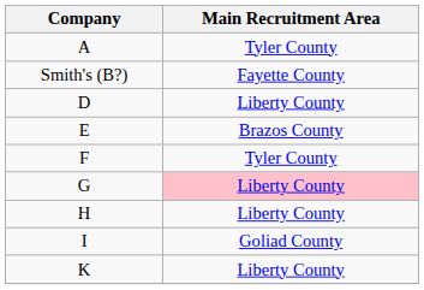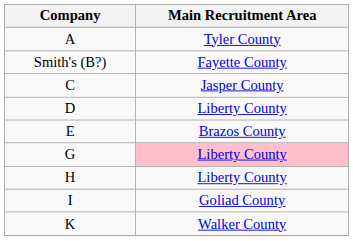 <table class="wikitable" style="text-align:center; width:30%;">
 <tr>
 <th width=10%>Company</th>
 <th width=20%>Main Recruitment Area</th>
 </tr>
 <tr>
 <td rowspan=1>A</td>
 <td><a href='#'>Tyler County</a></td>
 </tr>
 <tr>
 <td rowspan=1>Smith's (B?)</td>
 <td><a href='#'>Fayette County</a></td>
 </tr>
 <tr>
+<td rowspan=1>C</td>
+<td><a href='#'>Jasper County</a></td>
+</tr>
+<tr>
 <td rowspan=1>D</td>
 <td><a href='#'>Liberty County</a></td>
 </tr>
 <tr>
 <td rowspan=1>E</td>
 <td><a href='#'>Brazos County</a></td>
-</tr>
-<tr>
-<td rowspan=1>F</td>
-<td><a href='#'>Tyler County</a></td>
 </tr>
 <tr>
 <td rowspan=1>G</td>
 <td style="background: pink;"><a href='#'>Liberty County</a></td>
 </tr>
 <tr>
 <td rowspan=1>H</td>
 <td><a href='#'>Liberty County</a></td>
 </tr>
 <tr>
 <td rowspan=1>I</td>
 <td><a href='#'>Goliad County</a></td>
 </tr>
 <tr>
 <td rowspan=1>K</td>
-<td><a href='#'>Liberty County</a></td>
+<td><a href='#'>Walker County</a></td>
 </tr>
 <tr>
 </tr>
 </table>
